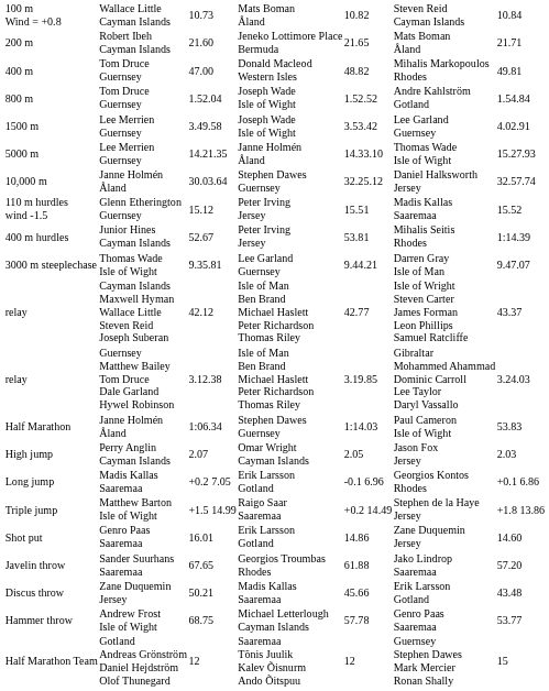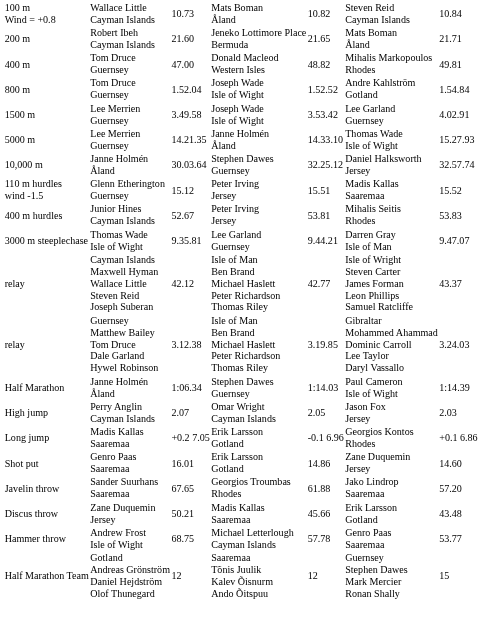 <table style="border-collapse: collapse; font-size: 90%;"  >
 <tr>
 <td>100 m<br>Wind = +0.8</td>
 <td>Wallace Little<br>Cayman Islands</td>
 <td>10.73</td>
 <td>Mats Boman<br>Åland</td>
 <td>10.82</td>
 <td>Steven Reid<br>Cayman Islands</td>
 <td>10.84</td>
 </tr>
 <tr>
 <td>200 m</td>
 <td>Robert Ibeh<br>Cayman Islands</td>
 <td>21.60</td>
 <td>Jeneko Lottimore Place<br>Bermuda</td>
 <td>21.65</td>
 <td>Mats Boman<br>Åland</td>
 <td>21.71</td>
 </tr>
 <tr>
 <td>400 m</td>
 <td>Tom Druce<br>Guernsey</td>
 <td>47.00</td>
 <td>Donald Macleod<br>Western Isles</td>
 <td>48.82</td>
 <td>Mihalis Markopoulos<br>Rhodes</td>
 <td>49.81</td>
 </tr>
 <tr>
 <td>800 m</td>
 <td>Tom Druce<br>Guernsey</td>
 <td>1.52.04</td>
 <td>Joseph Wade<br>Isle of Wight</td>
 <td>1.52.52</td>
 <td>Andre Kahlström<br>Gotland</td>
 <td>1.54.84</td>
 </tr>
 <tr>
 <td>1500 m</td>
 <td>Lee Merrien<br>Guernsey</td>
 <td>3.49.58</td>
 <td>Joseph Wade<br>Isle of Wight</td>
 <td>3.53.42</td>
 <td>Lee Garland<br>Guernsey</td>
 <td>4.02.91</td>
 </tr>
 <tr>
 <td>5000 m</td>
 <td>Lee Merrien<br>Guernsey</td>
 <td>14.21.35</td>
 <td>Janne Holmén<br>Åland</td>
 <td>14.33.10</td>
 <td>Thomas Wade<br>Isle of Wight</td>
 <td>15.27.93</td>
 </tr>
 <tr>
 <td>10,000 m</td>
 <td>Janne Holmén<br>Åland</td>
 <td>30.03.64</td>
 <td>Stephen Dawes<br>Guernsey</td>
 <td>32.25.12</td>
 <td>Daniel Halksworth<br>Jersey</td>
 <td>32.57.74</td>
 </tr>
 <tr>
 <td>110 m hurdles<br>wind -1.5</td>
 <td>Glenn Etherington<br>Guernsey</td>
 <td>15.12</td>
 <td>Peter Irving<br>Jersey</td>
 <td>15.51</td>
 <td>Madis Kallas<br>Saaremaa</td>
 <td>15.52</td>
 </tr>
 <tr>
 <td>400 m hurdles</td>
 <td>Junior Hines<br>Cayman Islands</td>
 <td>52.67</td>
 <td>Peter Irving<br>Jersey</td>
 <td>53.81</td>
 <td>Mihalis Seitis<br>Rhodes</td>
-<td>1:14.39</td>
+<td>53.83</td>
 </tr>
 <tr>
 <td>3000 m steeplechase</td>
 <td>Thomas Wade<br>Isle of Wight</td>
 <td>9.35.81</td>
 <td>Lee Garland<br>Guernsey</td>
 <td>9.44.21</td>
 <td>Darren Gray<br>Isle of Man</td>
 <td>9.47.07</td>
 </tr>
 <tr>
 <td> relay</td>
 <td>Cayman Islands<br> Maxwell Hyman<br>Wallace Little<br>Steven Reid<br>Joseph Suberan</td>
 <td>42.12</td>
 <td>Isle of Man<br>Ben Brand<br>Michael Haslett<br>Peter Richardson<br>Thomas Riley</td>
 <td>42.77</td>
 <td>Isle of Wright<br>Steven Carter<br>James Forman<br>Leon Phillips<br>Samuel Ratcliffe</td>
 <td>43.37</td>
 </tr>
 <tr>
 <td> relay</td>
 <td>Guernsey<br>Matthew Bailey<br>Tom Druce<br>Dale Garland<br>Hywel Robinson</td>
 <td>3.12.38</td>
 <td>Isle of Man<br>Ben Brand<br>Michael Haslett<br>Peter Richardson<br>Thomas Riley</td>
 <td>3.19.85</td>
 <td>Gibraltar<br>Mohammed Ahammad<br>Dominic Carroll<br>Lee Taylor<br>Daryl Vassallo</td>
 <td>3.24.03</td>
 </tr>
 <tr>
 <td>Half Marathon</td>
 <td>Janne Holmén<br>Åland</td>
 <td>1:06.34</td>
 <td>Stephen Dawes<br>Guernsey</td>
 <td>1:14.03</td>
 <td>Paul Cameron<br>Isle of Wight</td>
-<td>53.83</td>
+<td>1:14.39</td>
 </tr>
 <tr>
 <td>High jump</td>
 <td>Perry Anglin<br>Cayman Islands</td>
 <td>2.07</td>
 <td>Omar Wright<br>Cayman Islands</td>
 <td>2.05</td>
 <td>Jason Fox<br>Jersey</td>
 <td>2.03</td>
 </tr>
 <tr>
 <td>Long jump</td>
 <td>Madis Kallas<br>Saaremaa</td>
 <td>+0.2 7.05</td>
 <td>Erik Larsson<br>Gotland</td>
 <td>-0.1 6.96</td>
 <td>Georgios Kontos<br>Rhodes</td>
 <td>+0.1 6.86</td>
-</tr>
-<tr>
-<td>Triple jump</td>
-<td>Matthew Barton<br>Isle of Wight</td>
-<td>+1.5 14.99</td>
-<td>Raigo Saar<br>Saaremaa</td>
-<td>+0.2 14.49</td>
-<td>Stephen de la Haye<br>Jersey</td>
-<td>+1.8 13.86</td>
 </tr>
 <tr>
 <td>Shot put</td>
 <td>Genro Paas<br>Saaremaa</td>
 <td>16.01</td>
 <td>Erik Larsson<br>Gotland</td>
 <td>14.86</td>
 <td>Zane Duquemin<br>Jersey</td>
 <td>14.60</td>
 </tr>
 <tr>
 <td>Javelin throw</td>
 <td>Sander Suurhans<br>Saaremaa</td>
 <td>67.65</td>
 <td>Georgios Troumbas<br>Rhodes</td>
 <td>61.88</td>
 <td>Jako Lindrop<br>Saaremaa</td>
 <td>57.20</td>
 </tr>
 <tr>
 <td>Discus throw</td>
 <td>Zane Duquemin<br>Jersey</td>
 <td>50.21</td>
 <td>Madis Kallas<br>Saaremaa</td>
 <td>45.66</td>
 <td>Erik Larsson<br>Gotland</td>
 <td>43.48</td>
 </tr>
 <tr>
 <td>Hammer throw</td>
 <td>Andrew Frost<br>Isle of Wight</td>
 <td>68.75</td>
 <td>Michael Letterlough<br>Cayman Islands</td>
 <td>57.78</td>
 <td>Genro Paas<br>Saaremaa</td>
 <td>53.77</td>
 </tr>
 <tr>
 <td>Half Marathon Team</td>
 <td>Gotland<br>Andreas Grönström<br>Daniel Hejdström<br>Olof Thunegard</td>
 <td>12</td>
 <td>Saaremaa<br>Tõnis Juulik<br>Kalev Õisnurm<br>Ando Õitspuu</td>
 <td>12</td>
 <td>Guernsey<br>Stephen Dawes<br>Mark Mercier<br>Ronan Shally</td>
 <td>15</td>
 </tr>
 </table>
